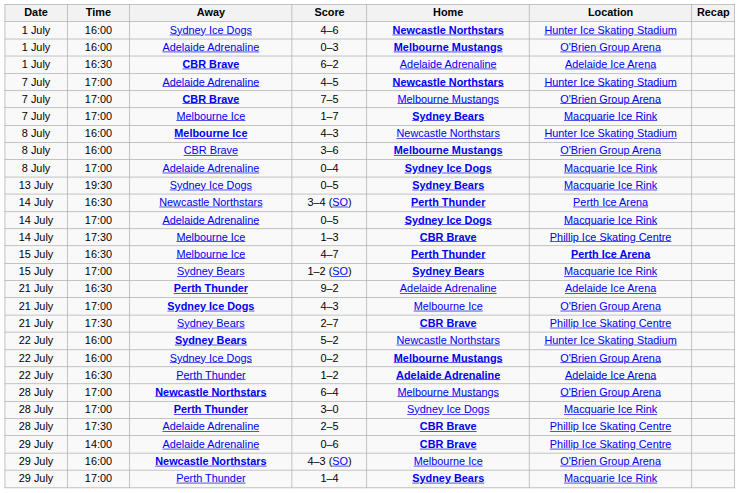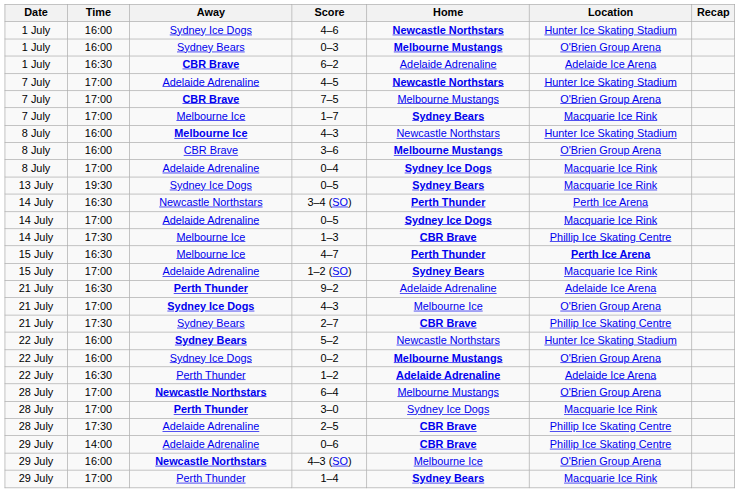 <table class="wikitable" width="85%" style="margin: 1em auto 1em auto">
 <tr>
 <th width="5%">Date</th>
 <th width="5%">Time</th>
 <th width="13%">Away</th>
 <th width="6%">Score</th>
 <th width="13%">Home</th>
 <th width="13%">Location</th>
 <th width="1%">Recap</th>
 </tr>
 <tr align="center">
 <td>1 July</td>
 <td>16:00</td>
 <td><a href='#'>Sydney Ice Dogs</a></td>
 <td>4–6</td>
 <td><strong><a href='#'>Newcastle Northstars</a></strong></td>
 <td><a href='#'>Hunter Ice Skating Stadium</a></td>
 <td></td>
 </tr>
 <tr align="center">
 <td>1 July</td>
 <td>16:00</td>
-<td><a href='#'>Adelaide Adrenaline</a></td>
+<td><a href='#'>Sydney Bears</a></td>
 <td>0–3</td>
 <td><strong><a href='#'>Melbourne Mustangs</a></strong></td>
 <td><a href='#'>O'Brien Group Arena</a></td>
 <td></td>
 </tr>
 <tr align="center">
 <td>1 July</td>
 <td>16:30</td>
 <td><strong><a href='#'>CBR Brave</a></strong></td>
 <td>6–2</td>
 <td><a href='#'>Adelaide Adrenaline</a></td>
 <td><a href='#'>Adelaide Ice Arena</a></td>
 <td></td>
 </tr>
 <tr align="center">
 <td>7 July</td>
 <td>17:00</td>
 <td><a href='#'>Adelaide Adrenaline</a></td>
 <td>4–5</td>
 <td><strong><a href='#'>Newcastle Northstars</a></strong></td>
 <td><a href='#'>Hunter Ice Skating Stadium</a></td>
 <td></td>
 </tr>
 <tr align="center">
 <td>7 July</td>
 <td>17:00</td>
 <td><strong><a href='#'>CBR Brave</a></strong></td>
 <td>7–5</td>
 <td><a href='#'>Melbourne Mustangs</a></td>
 <td><a href='#'>O'Brien Group Arena</a></td>
 <td></td>
 </tr>
 <tr align="center">
 <td>7 July</td>
 <td>17:00</td>
 <td><a href='#'>Melbourne Ice</a></td>
 <td>1–7</td>
 <td><strong><a href='#'>Sydney Bears</a></strong></td>
 <td><a href='#'>Macquarie Ice Rink</a></td>
 <td></td>
 </tr>
 <tr align="center">
 <td>8 July</td>
 <td>16:00</td>
 <td><strong><a href='#'>Melbourne Ice</a></strong></td>
 <td>4–3</td>
 <td><a href='#'>Newcastle Northstars</a></td>
 <td><a href='#'>Hunter Ice Skating Stadium</a></td>
 <td></td>
 </tr>
 <tr align="center">
 <td>8 July</td>
 <td>16:00</td>
 <td><a href='#'>CBR Brave</a></td>
 <td>3–6</td>
 <td><strong><a href='#'>Melbourne Mustangs</a></strong></td>
 <td><a href='#'>O'Brien Group Arena</a></td>
 <td></td>
 </tr>
 <tr align="center">
 <td>8 July</td>
 <td>17:00</td>
 <td><a href='#'>Adelaide Adrenaline</a></td>
 <td>0–4</td>
 <td><strong><a href='#'>Sydney Ice Dogs</a></strong></td>
 <td><a href='#'>Macquarie Ice Rink</a></td>
 <td></td>
 </tr>
 <tr align="center">
 <td>13 July</td>
 <td>19:30</td>
 <td><a href='#'>Sydney Ice Dogs</a></td>
 <td>0–5</td>
 <td><strong><a href='#'>Sydney Bears</a></strong></td>
 <td><a href='#'>Macquarie Ice Rink</a></td>
 <td></td>
 </tr>
 <tr align="center">
 <td>14 July</td>
 <td>16:30</td>
 <td><a href='#'>Newcastle Northstars</a></td>
 <td>3–4 (<a href='#'>SO</a>)</td>
 <td><strong><a href='#'>Perth Thunder</a></strong></td>
 <td><a href='#'>Perth Ice Arena</a></td>
 <td></td>
 </tr>
 <tr align="center">
 <td>14 July</td>
 <td>17:00</td>
 <td><a href='#'>Adelaide Adrenaline</a></td>
 <td>0–5</td>
 <td><strong><a href='#'>Sydney Ice Dogs</a></strong></td>
 <td><a href='#'>Macquarie Ice Rink</a></td>
 <td></td>
 </tr>
 <tr align="center">
 <td>14 July</td>
 <td>17:30</td>
 <td><a href='#'>Melbourne Ice</a></td>
 <td>1–3</td>
 <td><strong><a href='#'>CBR Brave</a></strong></td>
 <td><a href='#'>Phillip Ice Skating Centre</a></td>
 <td></td>
 </tr>
 <tr align="center">
 <td>15 July</td>
 <td>16:30</td>
 <td><a href='#'>Melbourne Ice</a></td>
 <td>4–7</td>
 <td><strong><a href='#'>Perth Thunder</a></strong></td>
 <td><strong><a href='#'>Perth Ice Arena</a></strong></td>
 <td></td>
 </tr>
 <tr align="center">
 <td>15 July</td>
 <td>17:00</td>
-<td><a href='#'>Sydney Bears</a></td>
+<td><a href='#'>Adelaide Adrenaline</a></td>
 <td>1–2 (<a href='#'>SO</a>)</td>
 <td><strong><a href='#'>Sydney Bears</a></strong></td>
 <td><a href='#'>Macquarie Ice Rink</a></td>
 <td></td>
 </tr>
 <tr align="center">
 <td>21 July</td>
 <td>16:30</td>
 <td><strong><a href='#'>Perth Thunder</a></strong></td>
 <td>9–2</td>
 <td><a href='#'>Adelaide Adrenaline</a></td>
 <td><a href='#'>Adelaide Ice Arena</a></td>
 <td></td>
 </tr>
 <tr align="center">
 <td>21 July</td>
 <td>17:00</td>
 <td><strong><a href='#'>Sydney Ice Dogs</a></strong></td>
 <td>4–3</td>
 <td><a href='#'>Melbourne Ice</a></td>
 <td><a href='#'>O'Brien Group Arena</a></td>
 <td></td>
 </tr>
 <tr align="center">
 <td>21 July</td>
 <td>17:30</td>
 <td><a href='#'>Sydney Bears</a></td>
 <td>2–7</td>
 <td><strong><a href='#'>CBR Brave</a></strong></td>
 <td><a href='#'>Phillip Ice Skating Centre</a></td>
 <td></td>
 </tr>
 <tr align="center">
 <td>22 July</td>
 <td>16:00</td>
 <td><strong><a href='#'>Sydney Bears</a></strong></td>
 <td>5–2</td>
 <td><a href='#'>Newcastle Northstars</a></td>
 <td><a href='#'>Hunter Ice Skating Stadium</a></td>
 <td></td>
 </tr>
 <tr align="center">
 <td>22 July</td>
 <td>16:00</td>
 <td><a href='#'>Sydney Ice Dogs</a></td>
 <td>0–2</td>
 <td><strong><a href='#'>Melbourne Mustangs</a></strong></td>
 <td><a href='#'>O'Brien Group Arena</a></td>
 <td></td>
 </tr>
 <tr align="center">
 <td>22 July</td>
 <td>16:30</td>
 <td><a href='#'>Perth Thunder</a></td>
 <td>1–2</td>
 <td><strong><a href='#'>Adelaide Adrenaline</a></strong></td>
 <td><a href='#'>Adelaide Ice Arena</a></td>
 <td></td>
 </tr>
 <tr align="center">
 <td>28 July</td>
 <td>17:00</td>
 <td><strong><a href='#'>Newcastle Northstars</a></strong></td>
 <td>6–4</td>
 <td><a href='#'>Melbourne Mustangs</a></td>
 <td><a href='#'>O'Brien Group Arena</a></td>
 <td></td>
 </tr>
 <tr align="center">
 <td>28 July</td>
 <td>17:00</td>
 <td><strong><a href='#'>Perth Thunder</a></strong></td>
 <td>3–0</td>
 <td><a href='#'>Sydney Ice Dogs</a></td>
 <td><a href='#'>Macquarie Ice Rink</a></td>
 <td></td>
 </tr>
 <tr align="center">
 <td>28 July</td>
 <td>17:30</td>
 <td><a href='#'>Adelaide Adrenaline</a></td>
 <td>2–5</td>
 <td><strong><a href='#'>CBR Brave</a></strong></td>
 <td><a href='#'>Phillip Ice Skating Centre</a></td>
 <td></td>
 </tr>
 <tr align="center">
 <td>29 July</td>
 <td>14:00</td>
 <td><a href='#'>Adelaide Adrenaline</a></td>
 <td>0–6</td>
 <td><strong><a href='#'>CBR Brave</a></strong></td>
 <td><a href='#'>Phillip Ice Skating Centre</a></td>
 <td></td>
 </tr>
 <tr align="center">
 <td>29 July</td>
 <td>16:00</td>
 <td><strong><a href='#'>Newcastle Northstars</a></strong></td>
 <td>4–3 (<a href='#'>SO</a>)</td>
 <td><a href='#'>Melbourne Ice</a></td>
 <td><a href='#'>O'Brien Group Arena</a></td>
 <td></td>
 </tr>
 <tr align="center">
 <td>29 July</td>
 <td>17:00</td>
 <td><a href='#'>Perth Thunder</a></td>
 <td>1–4</td>
 <td><strong><a href='#'>Sydney Bears</a></strong></td>
 <td><a href='#'>Macquarie Ice Rink</a></td>
 <td></td>
 </tr>
 </table>
